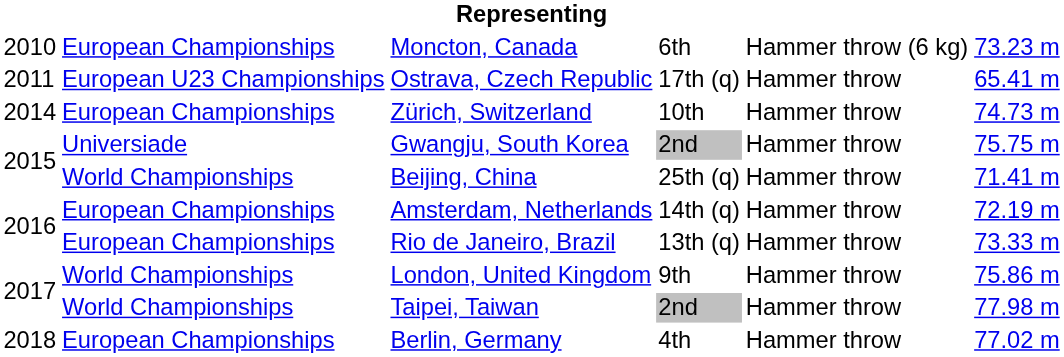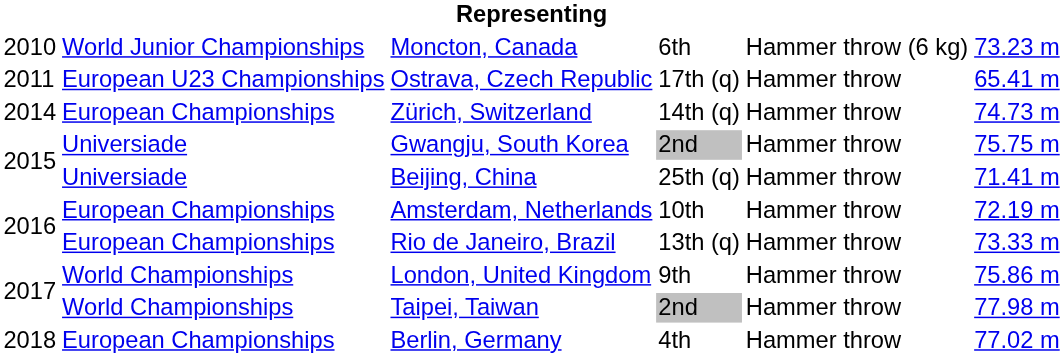 <table>
 <tr>
 <th colspan="6">Representing </th>
 </tr>
 <tr>
 <td>2010</td>
-<td><a href='#'>European Championships</a></td>
+<td><a href='#'>World Junior Championships</a></td>
 <td><a href='#'>Moncton, Canada</a></td>
 <td>6th</td>
 <td>Hammer throw (6 kg)</td>
 <td><a href='#'>73.23 m</a></td>
 </tr>
 <tr>
 <td>2011</td>
 <td><a href='#'>European U23 Championships</a></td>
 <td><a href='#'>Ostrava, Czech Republic</a></td>
 <td>17th (q)</td>
 <td>Hammer throw</td>
 <td><a href='#'>65.41 m</a></td>
 </tr>
 <tr>
 <td>2014</td>
 <td><a href='#'>European Championships</a></td>
 <td><a href='#'>Zürich, Switzerland</a></td>
-<td>10th</td>
+<td>14th (q)</td>
 <td>Hammer throw</td>
 <td><a href='#'>74.73 m</a></td>
 </tr>
 <tr>
 <td rowspan=2>2015</td>
 <td><a href='#'>Universiade</a></td>
 <td><a href='#'>Gwangju, South Korea</a></td>
 <td bgcolor=silver>2nd</td>
 <td>Hammer throw</td>
 <td><a href='#'>75.75 m</a></td>
 </tr>
 <tr>
-<td><a href='#'>World Championships</a></td>
+<td><a href='#'>Universiade</a></td>
 <td><a href='#'>Beijing, China</a></td>
 <td>25th (q)</td>
 <td>Hammer throw</td>
 <td><a href='#'>71.41 m</a></td>
 </tr>
 <tr>
 <td rowspan=2>2016</td>
 <td><a href='#'>European Championships</a></td>
 <td><a href='#'>Amsterdam, Netherlands</a></td>
-<td>14th (q)</td>
+<td>10th</td>
 <td>Hammer throw</td>
 <td><a href='#'>72.19 m</a></td>
 </tr>
 <tr>
 <td><a href='#'>European Championships</a></td>
 <td><a href='#'>Rio de Janeiro, Brazil</a></td>
 <td>13th (q)</td>
 <td>Hammer throw</td>
 <td><a href='#'>73.33 m</a></td>
 </tr>
 <tr>
 <td rowspan=2>2017</td>
 <td><a href='#'>World Championships</a></td>
 <td><a href='#'>London, United Kingdom</a></td>
 <td>9th</td>
 <td>Hammer throw</td>
 <td><a href='#'>75.86 m</a></td>
 </tr>
 <tr>
 <td><a href='#'>World Championships</a></td>
 <td><a href='#'>Taipei, Taiwan</a></td>
 <td bgcolor=silver>2nd</td>
 <td>Hammer throw</td>
 <td><a href='#'>77.98 m</a></td>
 </tr>
 <tr>
 <td>2018</td>
 <td><a href='#'>European Championships</a></td>
 <td><a href='#'>Berlin, Germany</a></td>
 <td>4th</td>
 <td>Hammer throw</td>
 <td><a href='#'>77.02 m</a></td>
 </tr>
 </table>
